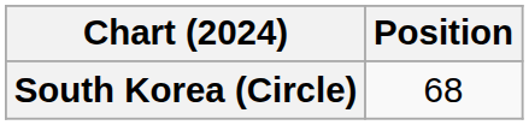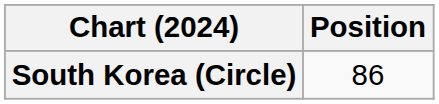 <table class="wikitable plainrowheaders" style="text-align:center">
 <tr>
 <th scope="col">Chart (2024)</th>
 <th scope="col">Position</th>
 </tr>
 <tr>
 <th scope="row">South Korea (Circle)</th>
-<td>68</td>
+<td>86</td>
 </tr>
 </table>
